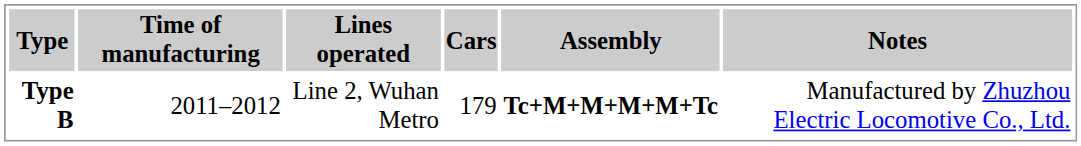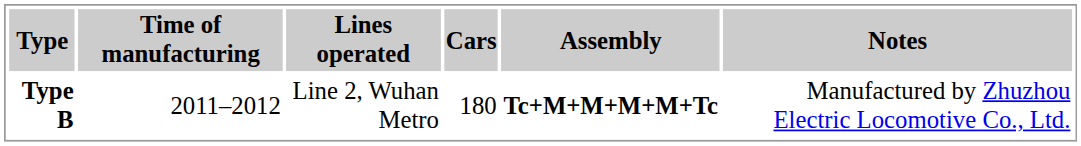 <table border=0 style="border: 1px solid #999; background-color:white; text-align:right;font-size:90%">
 <tr align="center" bgcolor=#cccccc>
 <th>Type</th>
 <th>Time of manufacturing</th>
 <th>Lines operated</th>
 <th>Cars</th>
 <th>Assembly</th>
 <th>Notes</th>
 </tr>
 <tr>
 <td><strong>Type B</strong></td>
 <td>2011–2012</td>
 <td>Line 2, Wuhan Metro</td>
-<td>179</td>
+<td>180</td>
 <td><strong>Tc+M+M+M+M+Tc</strong></td>
 <td>Manufactured by <a href='#'>Zhuzhou Electric Locomotive Co., Ltd.</a></td>
 </tr>
 </table>
